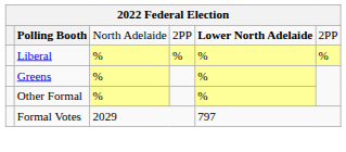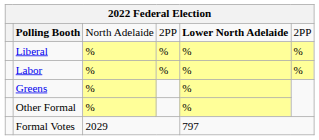 <table class="wikitable" style="font-size:88%; float:right; clear:right; margin-left:1em">
 <tr>
 <th colspan="6">2022 Federal Election</th>
 </tr>
 <tr>
 <th></th>
 <th>Polling Booth</th>
 <td>North Adelaide</td>
 <td>2PP</td>
 <td><strong>Lower North Adelaide</strong></td>
 <td>2PP</td>
 </tr>
 <tr>
 <td> </td>
 <td><a href='#'>Liberal</a></td>
+<td style="background:#ff9;">%</td>
+<td style="background:#ff9;">%</td>
+<td style="background:#ff9;">%</td>
+<td style="background:#ff9;">%</td>
+</tr>
+<tr>
+<td> </td>
+<td><a href='#'>Labor</a></td>
 <td style="background:#ff9;">%</td>
 <td style="background:#ff9;">%</td>
 <td style="background:#ff9;">%</td>
 <td style="background:#ff9;">%</td>
 </tr>
 <tr>
 <td> </td>
 <td><a href='#'>Greens</a></td>
 <td style="background:#ff9;">%</td>
 <td></td>
 <td style="background:#ff9;">%</td>
 </tr>
 <tr>
 <td> </td>
 <td>Other Formal</td>
 <td style="background:#ff9;">%</td>
 <td></td>
 <td style="background:#ff9;">%</td>
 </tr>
 <tr>
 <td> </td>
 <td>Formal Votes</td>
 <td colspan="2">2029</td>
 <td colspan="2">797</td>
 </tr>
 </table>
